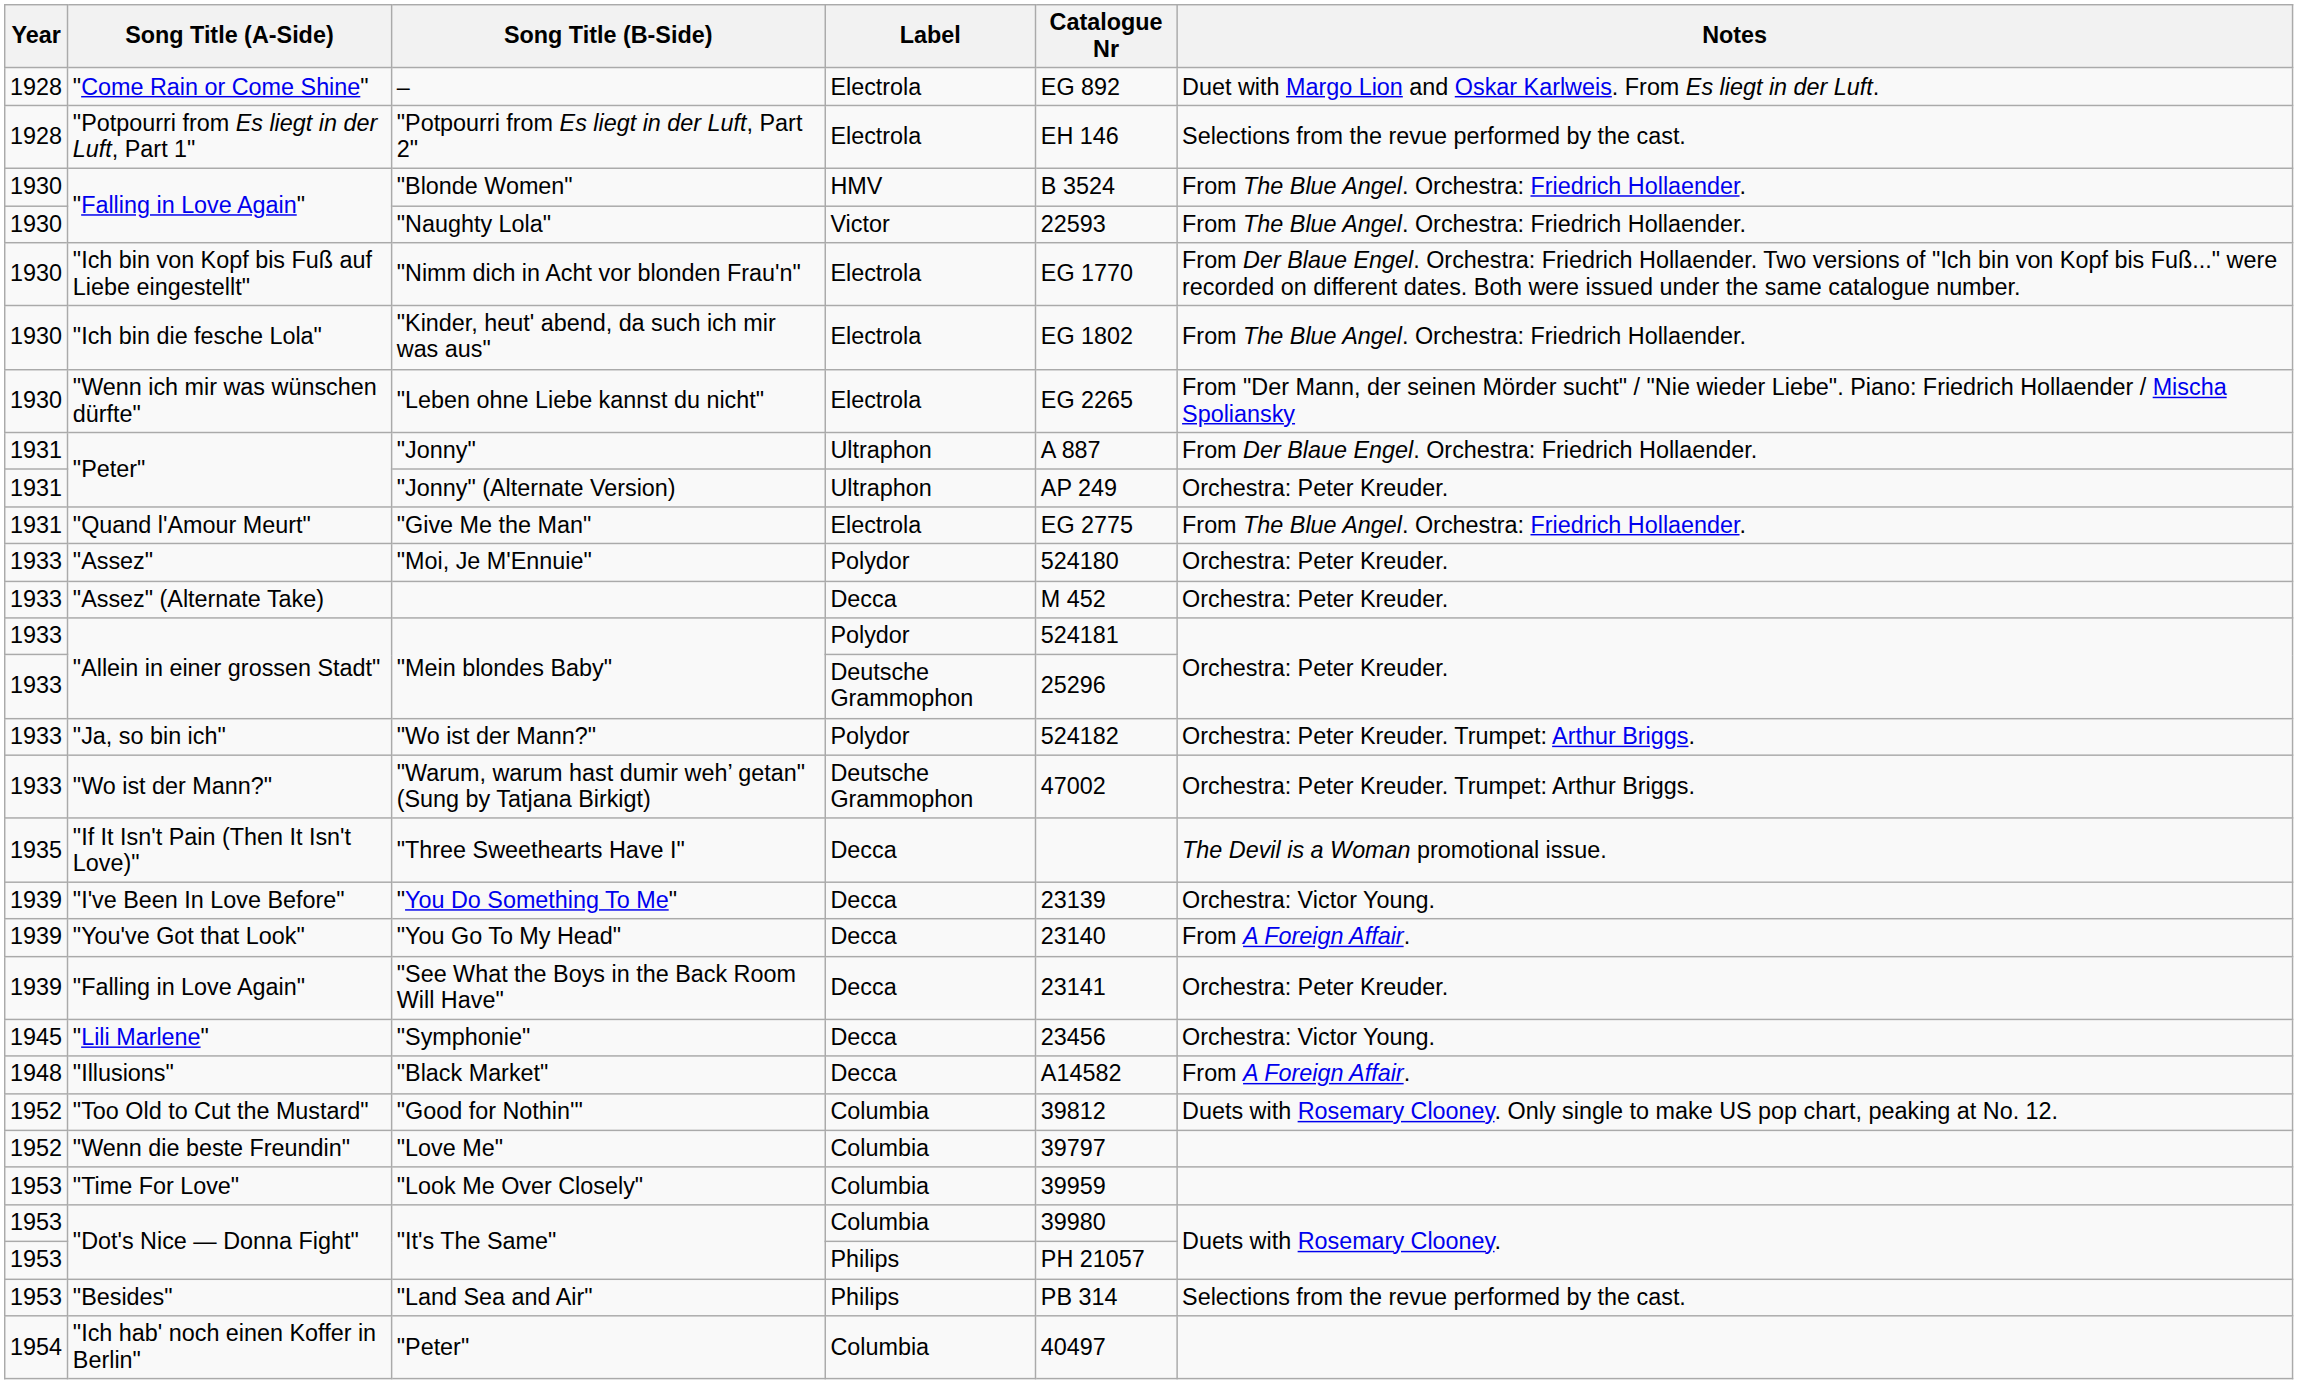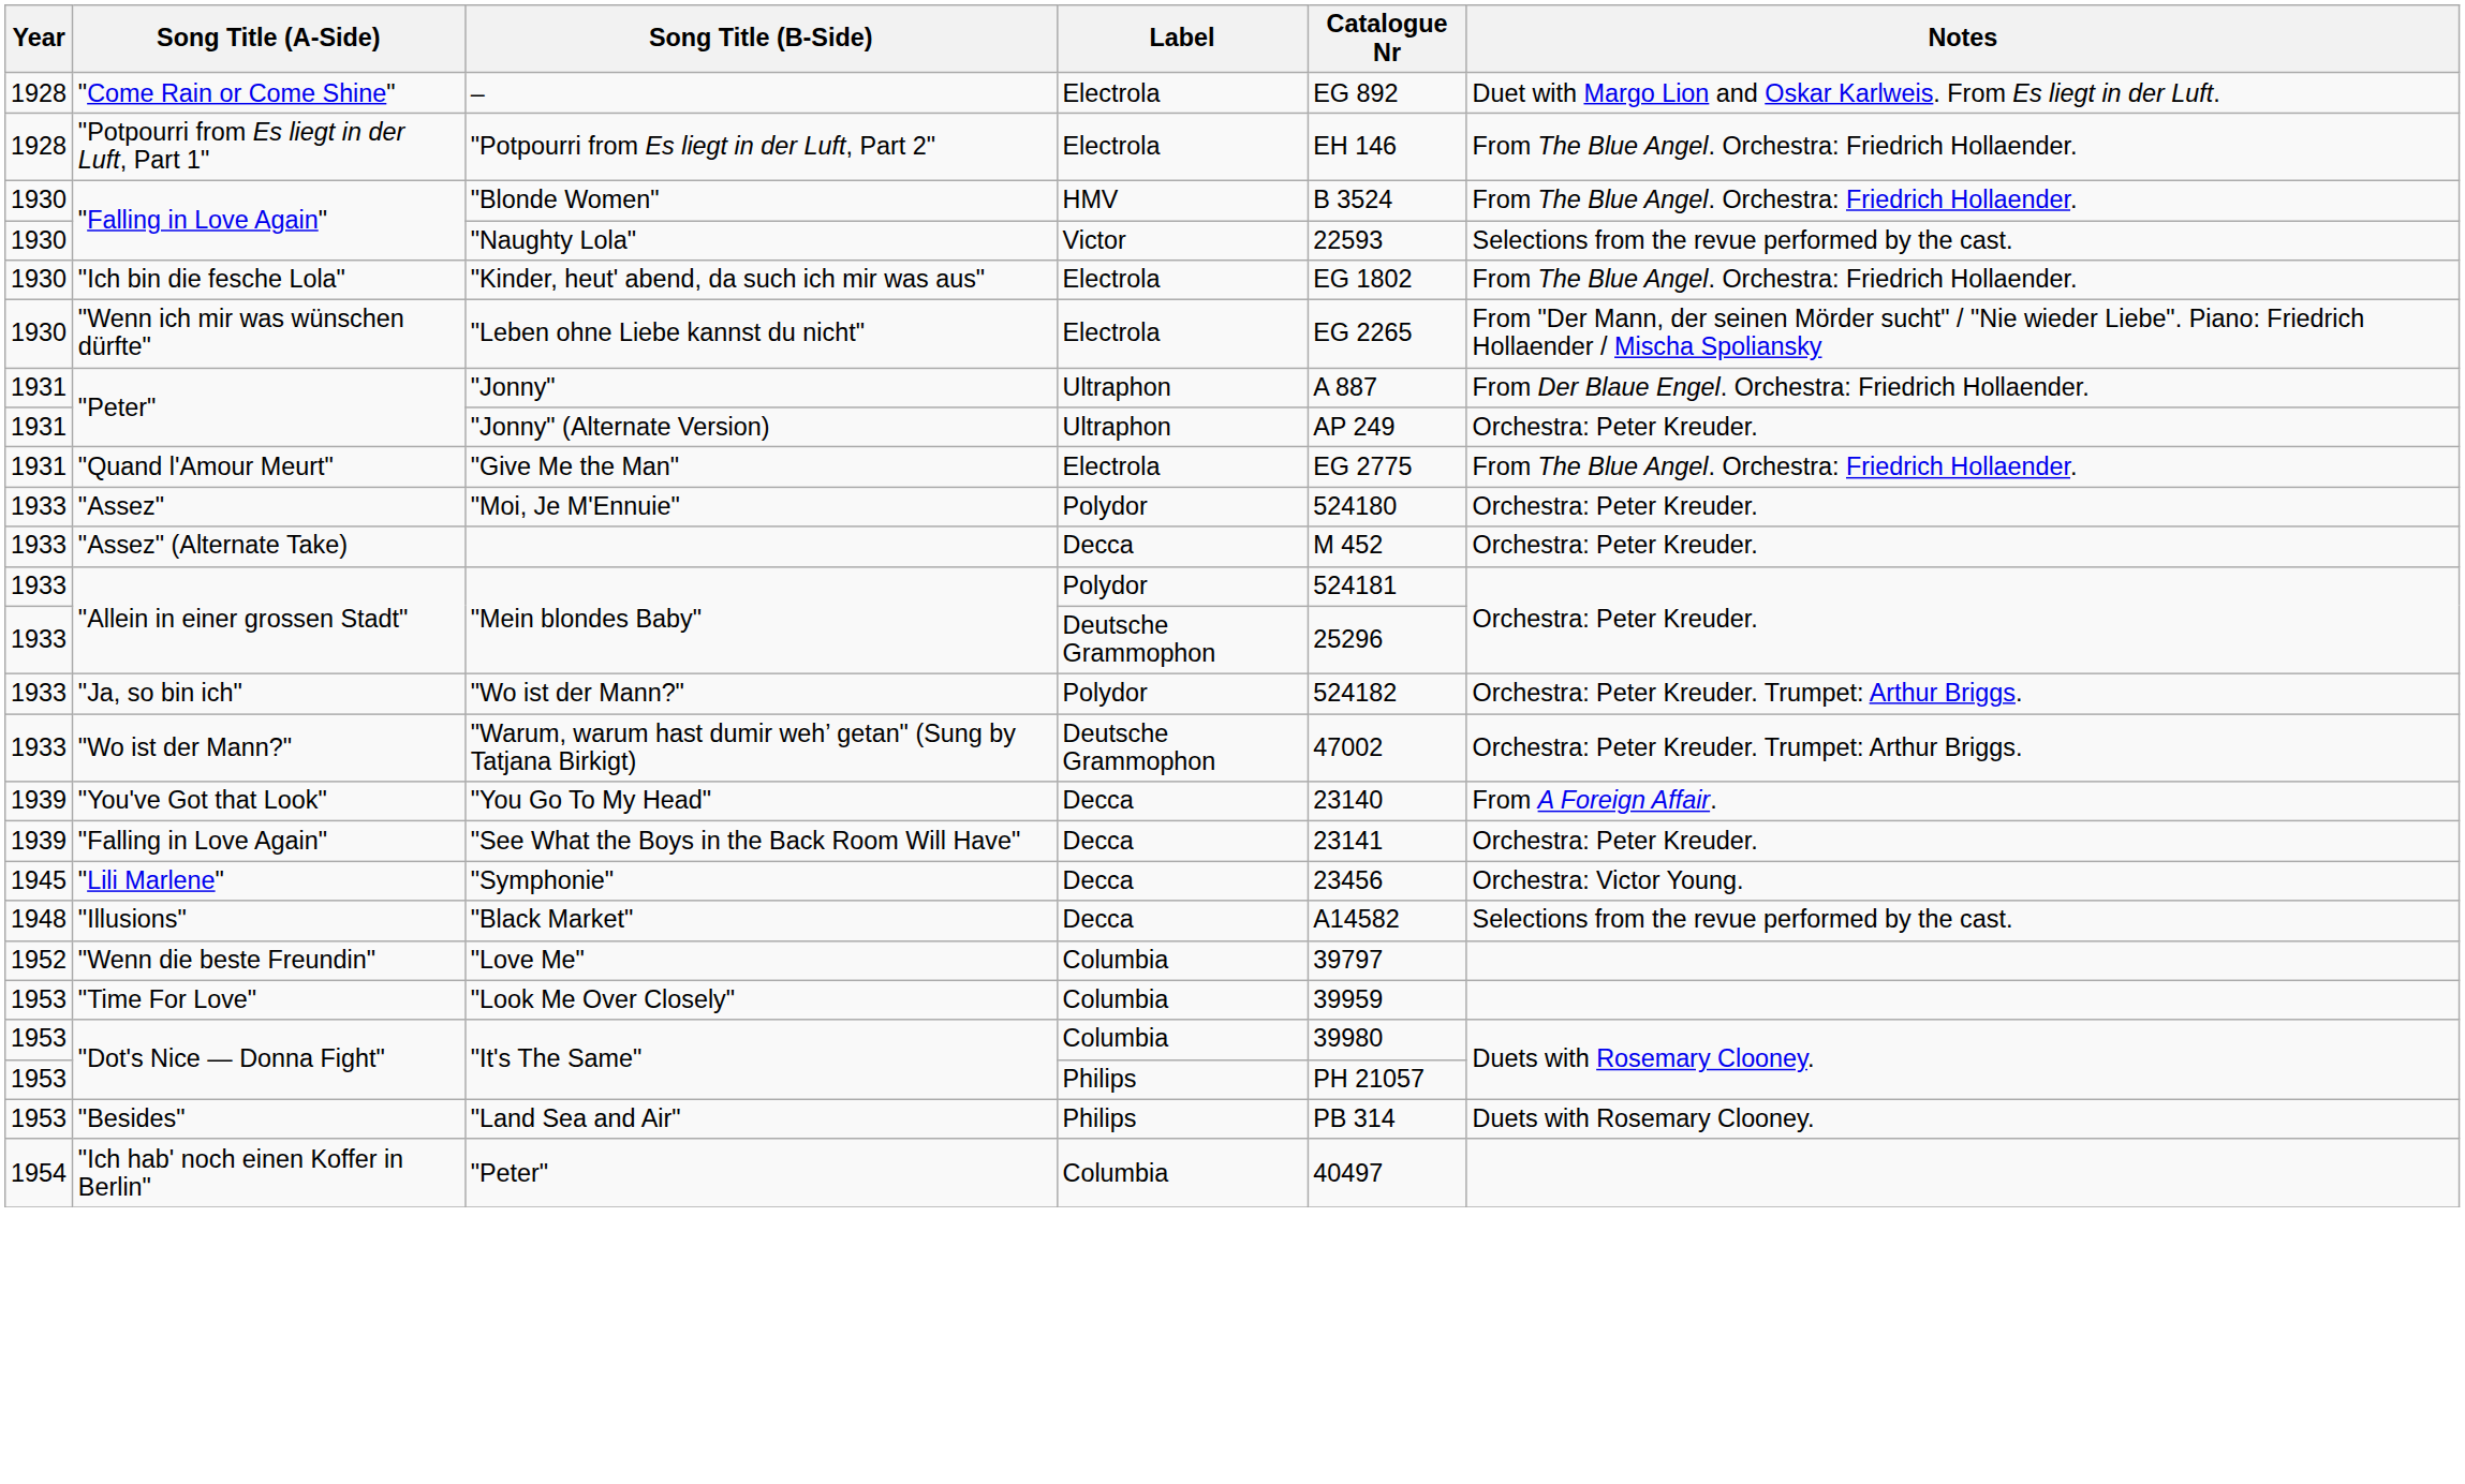 <table class="wikitable sortable">
 <tr>
 <th>Year</th>
 <th>Song Title (A-Side)</th>
 <th>Song Title (B-Side)</th>
 <th>Label</th>
 <th>Catalogue Nr</th>
 <th>Notes</th>
 </tr>
 <tr>
 <td>1928</td>
 <td>"<a href='#'>Come Rain or Come Shine</a>"</td>
 <td>–</td>
 <td>Electrola</td>
 <td>EG 892</td>
 <td>Duet with <a href='#'>Margo Lion</a> and <a href='#'>Oskar Karlweis</a>. From <em>Es liegt in der Luft</em>.</td>
 </tr>
 <tr>
 <td>1928</td>
 <td>"Potpourri from <em>Es liegt in der Luft</em>, Part 1"</td>
 <td>"Potpourri from <em>Es liegt in der Luft</em>, Part 2"</td>
 <td>Electrola</td>
 <td>EH 146</td>
-<td>Selections from the revue performed by the cast.</td>
+<td>From <em>The Blue Angel</em>. Orchestra: Friedrich Hollaender.</td>
 </tr>
 <tr>
 <td>1930</td>
 <td rowspan="2">"<a href='#'>Falling in Love Again</a>"</td>
 <td>"Blonde Women"</td>
 <td>HMV</td>
 <td>B 3524</td>
 <td>From <em>The Blue Angel</em>. Orchestra: <a href='#'>Friedrich Hollaender</a>.</td>
 </tr>
 <tr>
 <td>1930</td>
 <td>"Naughty Lola"</td>
 <td>Victor</td>
 <td>22593</td>
-<td>From <em>The Blue Angel</em>. Orchestra: Friedrich Hollaender.</td>
-</tr>
-<tr>
-<td>1930</td>
-<td>"Ich bin von Kopf bis Fuß auf Liebe eingestellt"</td>
-<td>"Nimm dich in Acht vor blonden Frau'n"</td>
-<td>Electrola</td>
-<td>EG 1770</td>
-<td>From <em>Der Blaue Engel</em>. Orchestra: Friedrich Hollaender. Two versions of "Ich bin von Kopf bis Fuß..." were recorded on different dates. Both were issued under the same catalogue number.</td>
+<td>Selections from the revue performed by the cast.</td>
 </tr>
 <tr>
 <td>1930</td>
 <td>"Ich bin die fesche Lola"</td>
 <td>"Kinder, heut' abend, da such ich mir was aus"</td>
 <td>Electrola</td>
 <td>EG 1802</td>
 <td>From <em>The Blue Angel</em>. Orchestra: Friedrich Hollaender.</td>
 </tr>
 <tr>
 <td>1930</td>
 <td>"Wenn ich mir was wünschen dürfte"</td>
 <td>"Leben ohne Liebe kannst du nicht"</td>
 <td>Electrola</td>
 <td>EG 2265</td>
 <td>From "Der Mann, der seinen Mörder sucht" / "Nie wieder Liebe". Piano: Friedrich Hollaender / <a href='#'>Mischa Spoliansky</a></td>
 </tr>
 <tr>
 <td>1931</td>
 <td rowspan="2">"Peter"</td>
 <td>"Jonny"</td>
 <td>Ultraphon</td>
 <td>A 887</td>
 <td>From <em>Der Blaue Engel</em>. Orchestra: Friedrich Hollaender.</td>
 </tr>
 <tr>
 <td>1931</td>
 <td>"Jonny" (Alternate Version)</td>
 <td>Ultraphon</td>
 <td>AP 249</td>
 <td>Orchestra: Peter Kreuder.</td>
 </tr>
 <tr>
 <td>1931</td>
 <td>"Quand l'Amour Meurt"</td>
 <td>"Give Me the Man"</td>
 <td>Electrola</td>
 <td>EG 2775</td>
 <td>From <em>The Blue Angel</em>. Orchestra: <a href='#'>Friedrich Hollaender</a>.</td>
 </tr>
 <tr>
 <td>1933</td>
 <td>"Assez"</td>
 <td>"Moi, Je M'Ennuie"</td>
 <td>Polydor</td>
 <td>524180</td>
 <td>Orchestra: Peter Kreuder.</td>
 </tr>
 <tr>
 <td>1933</td>
 <td>"Assez" (Alternate Take)</td>
 <td></td>
 <td>Decca</td>
 <td>M 452</td>
 <td>Orchestra: Peter Kreuder.</td>
 </tr>
 <tr>
 <td>1933</td>
 <td rowspan="2">"Allein in einer grossen Stadt"</td>
 <td rowspan="2">"Mein blondes Baby"</td>
 <td>Polydor</td>
 <td>524181</td>
 <td rowspan="2">Orchestra: Peter Kreuder.</td>
 </tr>
 <tr>
 <td>1933</td>
 <td>Deutsche Grammophon</td>
 <td>25296</td>
 </tr>
 <tr>
 <td>1933</td>
 <td>"Ja, so bin ich"</td>
 <td>"Wo ist der Mann?"</td>
 <td>Polydor</td>
 <td>524182</td>
 <td>Orchestra: Peter Kreuder. Trumpet: <a href='#'>Arthur Briggs</a>.</td>
 </tr>
 <tr>
 <td>1933</td>
 <td>"Wo ist der Mann?"</td>
 <td>"Warum, warum hast dumir weh’ getan" (Sung by Tatjana Birkigt)</td>
 <td>Deutsche Grammophon</td>
 <td>47002</td>
 <td>Orchestra: Peter Kreuder. Trumpet: Arthur Briggs.</td>
 </tr>
 <tr>
-<td>1935</td>
-<td>"If It Isn't Pain (Then It Isn't Love)"</td>
-<td>"Three Sweethearts Have I"</td>
-<td>Decca</td>
-<td></td>
-<td><em>The Devil is a Woman</em> promotional issue.</td>
-</tr>
-<tr>
-<td>1939</td>
-<td>"I've Been In Love Before"</td>
-<td>"<a href='#'>You Do Something To Me</a>"</td>
-<td>Decca</td>
-<td>23139</td>
-<td>Orchestra: Victor Young.</td>
-</tr>
-<tr>
 <td>1939</td>
 <td>"You've Got that Look"</td>
 <td>"You Go To My Head"</td>
 <td>Decca</td>
 <td>23140</td>
 <td>From <em><a href='#'>A Foreign Affair</a></em>.</td>
 </tr>
 <tr>
 <td>1939</td>
 <td>"Falling in Love Again"</td>
 <td>"See What the Boys in the Back Room Will Have"</td>
 <td>Decca</td>
 <td>23141</td>
 <td>Orchestra: Peter Kreuder.</td>
 </tr>
 <tr>
 <td>1945</td>
 <td>"<a href='#'>Lili Marlene</a>"</td>
 <td>"Symphonie"</td>
 <td>Decca</td>
 <td>23456</td>
 <td>Orchestra: Victor Young.</td>
 </tr>
 <tr>
 <td>1948</td>
 <td>"Illusions"</td>
 <td>"Black Market"</td>
 <td>Decca</td>
 <td>A14582</td>
-<td>From <em><a href='#'>A Foreign Affair</a></em>.</td>
-</tr>
-<tr>
-<td>1952</td>
-<td>"Too Old to Cut the Mustard"</td>
-<td>"Good for Nothin'"</td>
-<td>Columbia</td>
-<td>39812</td>
-<td>Duets with <a href='#'>Rosemary Clooney</a>. Only single to make US pop chart, peaking at No. 12.</td>
+<td>Selections from the revue performed by the cast.</td>
 </tr>
 <tr>
 <td>1952</td>
 <td>"Wenn die beste Freundin"</td>
 <td>"Love Me"</td>
 <td>Columbia</td>
 <td>39797</td>
 <td></td>
 </tr>
 <tr>
 <td>1953</td>
 <td>"Time For Love"</td>
 <td>"Look Me Over Closely"</td>
 <td>Columbia</td>
 <td>39959</td>
 <td></td>
 </tr>
 <tr>
 <td>1953</td>
 <td rowspan="2">"Dot's Nice — Donna Fight"</td>
 <td rowspan="2">"It's The Same"</td>
 <td>Columbia</td>
 <td>39980</td>
 <td rowspan="2">Duets with <a href='#'>Rosemary Clooney</a>.</td>
 </tr>
 <tr>
 <td>1953</td>
 <td>Philips</td>
 <td>PH 21057</td>
 </tr>
 <tr>
 <td>1953</td>
 <td>"Besides"</td>
 <td>"Land Sea and Air"</td>
 <td>Philips</td>
 <td>PB 314</td>
-<td>Selections from the revue performed by the cast.</td>
+<td>Duets with Rosemary Clooney.</td>
 </tr>
 <tr>
 <td>1954</td>
 <td>"Ich hab' noch einen Koffer in Berlin"</td>
 <td>"Peter"</td>
 <td>Columbia</td>
 <td>40497</td>
 <td></td>
 </tr>
 </table>
